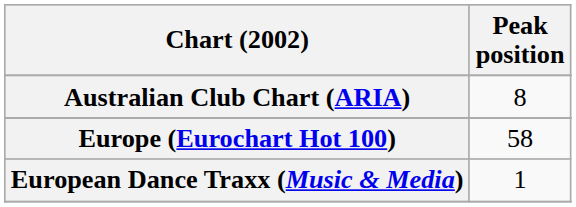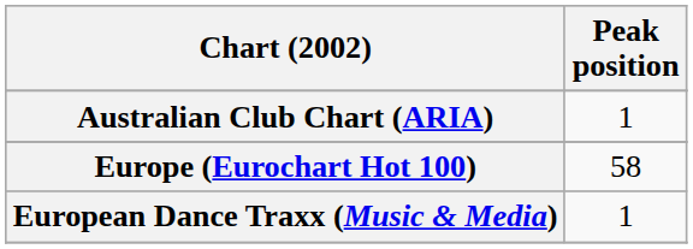 <table class="wikitable sortable plainrowheaders" style="text-align:center">
 <tr>
 <th>Chart (2002)</th>
 <th>Peak<br>position</th>
 </tr>
 <tr>
 </tr>
 <tr>
 <th scope="row">Australian Club Chart (<a href='#'>ARIA</a>)</th>
-<td>8</td>
+<td>1</td>
 </tr>
 <tr>
 </tr>
 <tr>
 </tr>
 <tr>
 </tr>
 <tr>
 <th scope="row">Europe (<a href='#'>Eurochart Hot 100</a>)</th>
 <td>58</td>
 </tr>
 <tr>
 <th scope="row">European Dance Traxx (<em><a href='#'>Music & Media</a></em>)</th>
 <td>1</td>
 </tr>
 <tr>
 </tr>
 <tr>
 </tr>
 <tr>
 </tr>
 <tr>
 </tr>
 <tr>
 </tr>
 <tr>
 </tr>
 <tr>
 </tr>
 <tr>
 </tr>
 <tr>
 </tr>
 <tr>
 </tr>
 <tr>
 </tr>
 <tr>
 </tr>
 </table>
